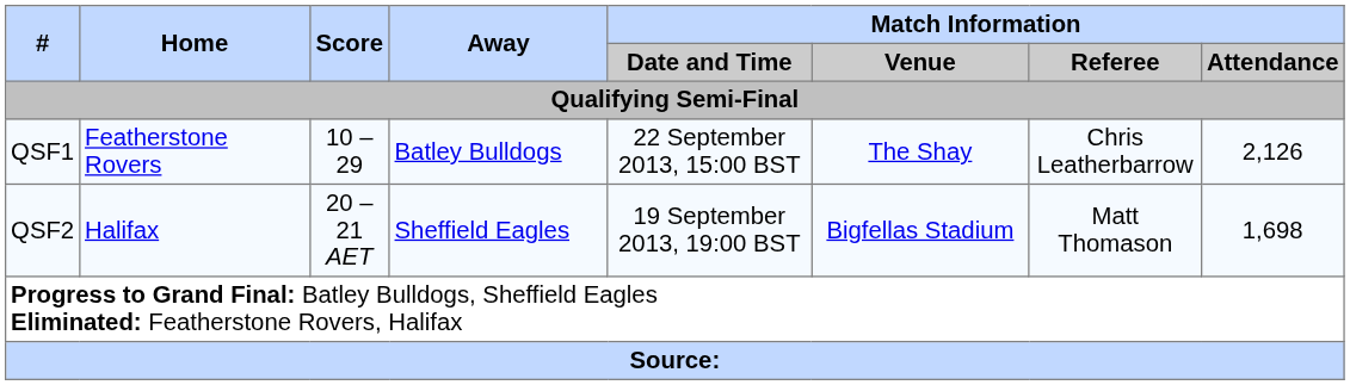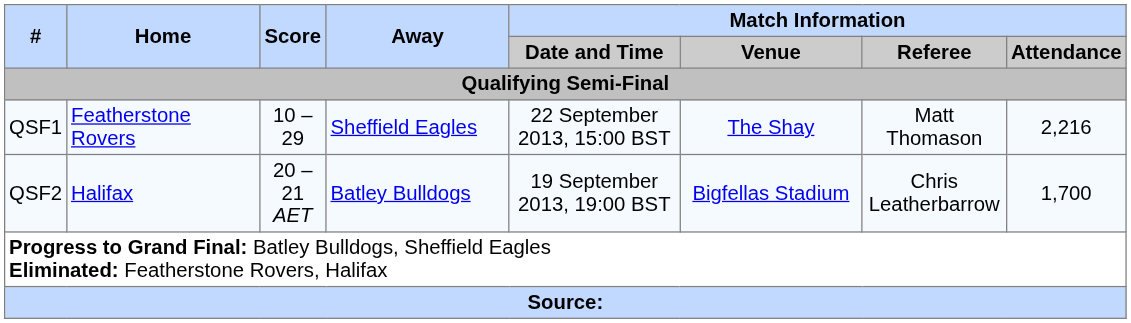 <table border=1 style="border-collapse:collapse; text-align:center;" cellpadding=3 cellspacing=0 width=100%>
 <tr bgcolor=#C1D8FF>
 <th rowspan=2>#</th>
 <th rowspan=2 width=19%>Home</th>
 <th rowspan=2 width=6%>Score</th>
 <th rowspan=2 width=19%>Away</th>
 <th colspan=6>Match Information</th>
 </tr>
 <tr bgcolor=#CCCCCC>
 <th width=17%>Date and Time</th>
 <th width=19%>Venue</th>
 <th width=13%>Referee</th>
 <th width=7%>Attendance</th>
 </tr>
 <tr>
 <td style="background:#C0C0C0;" align=center colspan=9><strong>Qualifying Semi-Final</strong></td>
 </tr>
 <tr bgcolor=#F5FAFF>
 <td>QSF1</td>
 <td align=left> <a href='#'>Featherstone Rovers</a></td>
 <td>10 – 29</td>
-<td align=left> <a href='#'>Batley Bulldogs</a></td>
+<td align=left> <a href='#'>Sheffield Eagles</a></td>
 <td>22 September 2013, 15:00 BST</td>
 <td><a href='#'>The Shay</a></td>
-<td>Chris Leatherbarrow</td>
-<td>2,126</td>
+<td>Matt Thomason</td>
+<td>2,216</td>
 </tr>
 <tr bgcolor=#F5FAFF>
 <td>QSF2</td>
 <td align=left> <a href='#'>Halifax</a></td>
 <td>20 – 21 <em>AET</em></td>
-<td align=left> <a href='#'>Sheffield Eagles</a></td>
+<td align=left> <a href='#'>Batley Bulldogs</a></td>
 <td>19 September 2013, 19:00 BST</td>
 <td><a href='#'>Bigfellas Stadium</a></td>
-<td>Matt Thomason</td>
-<td>1,698</td>
+<td>Chris Leatherbarrow</td>
+<td>1,700</td>
 </tr>
 <tr>
 <td colspan="8" align="left"><strong>Progress to Grand Final:</strong> Batley Bulldogs, Sheffield Eagles <br><strong>Eliminated:</strong> Featherstone Rovers, Halifax</td>
 </tr>
 <tr bgcolor=#C1D8FF>
 <th colspan="10">Source:</th>
 </tr>
 </table>
